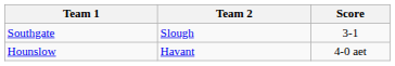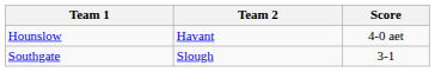 <table class="wikitable" style="font-size: 100%">
 <tr>
 <th width=200>Team 1</th>
 <th width=200>Team 2</th>
 <th width=100>Score</th>
 </tr>
 <tr>
+<td><a href='#'>Hounslow</a></td>
+<td><a href='#'>Havant</a></td>
+<td align=center>4-0 aet</td>
+</tr>
+<tr>
 <td><a href='#'>Southgate</a></td>
 <td><a href='#'>Slough</a></td>
 <td align=center>3-1</td>
 </tr>
-<tr>
-<td><a href='#'>Hounslow</a></td>
-<td><a href='#'>Havant</a></td>
-<td align=center>4-0 aet</td>
-</tr>
 </table>
